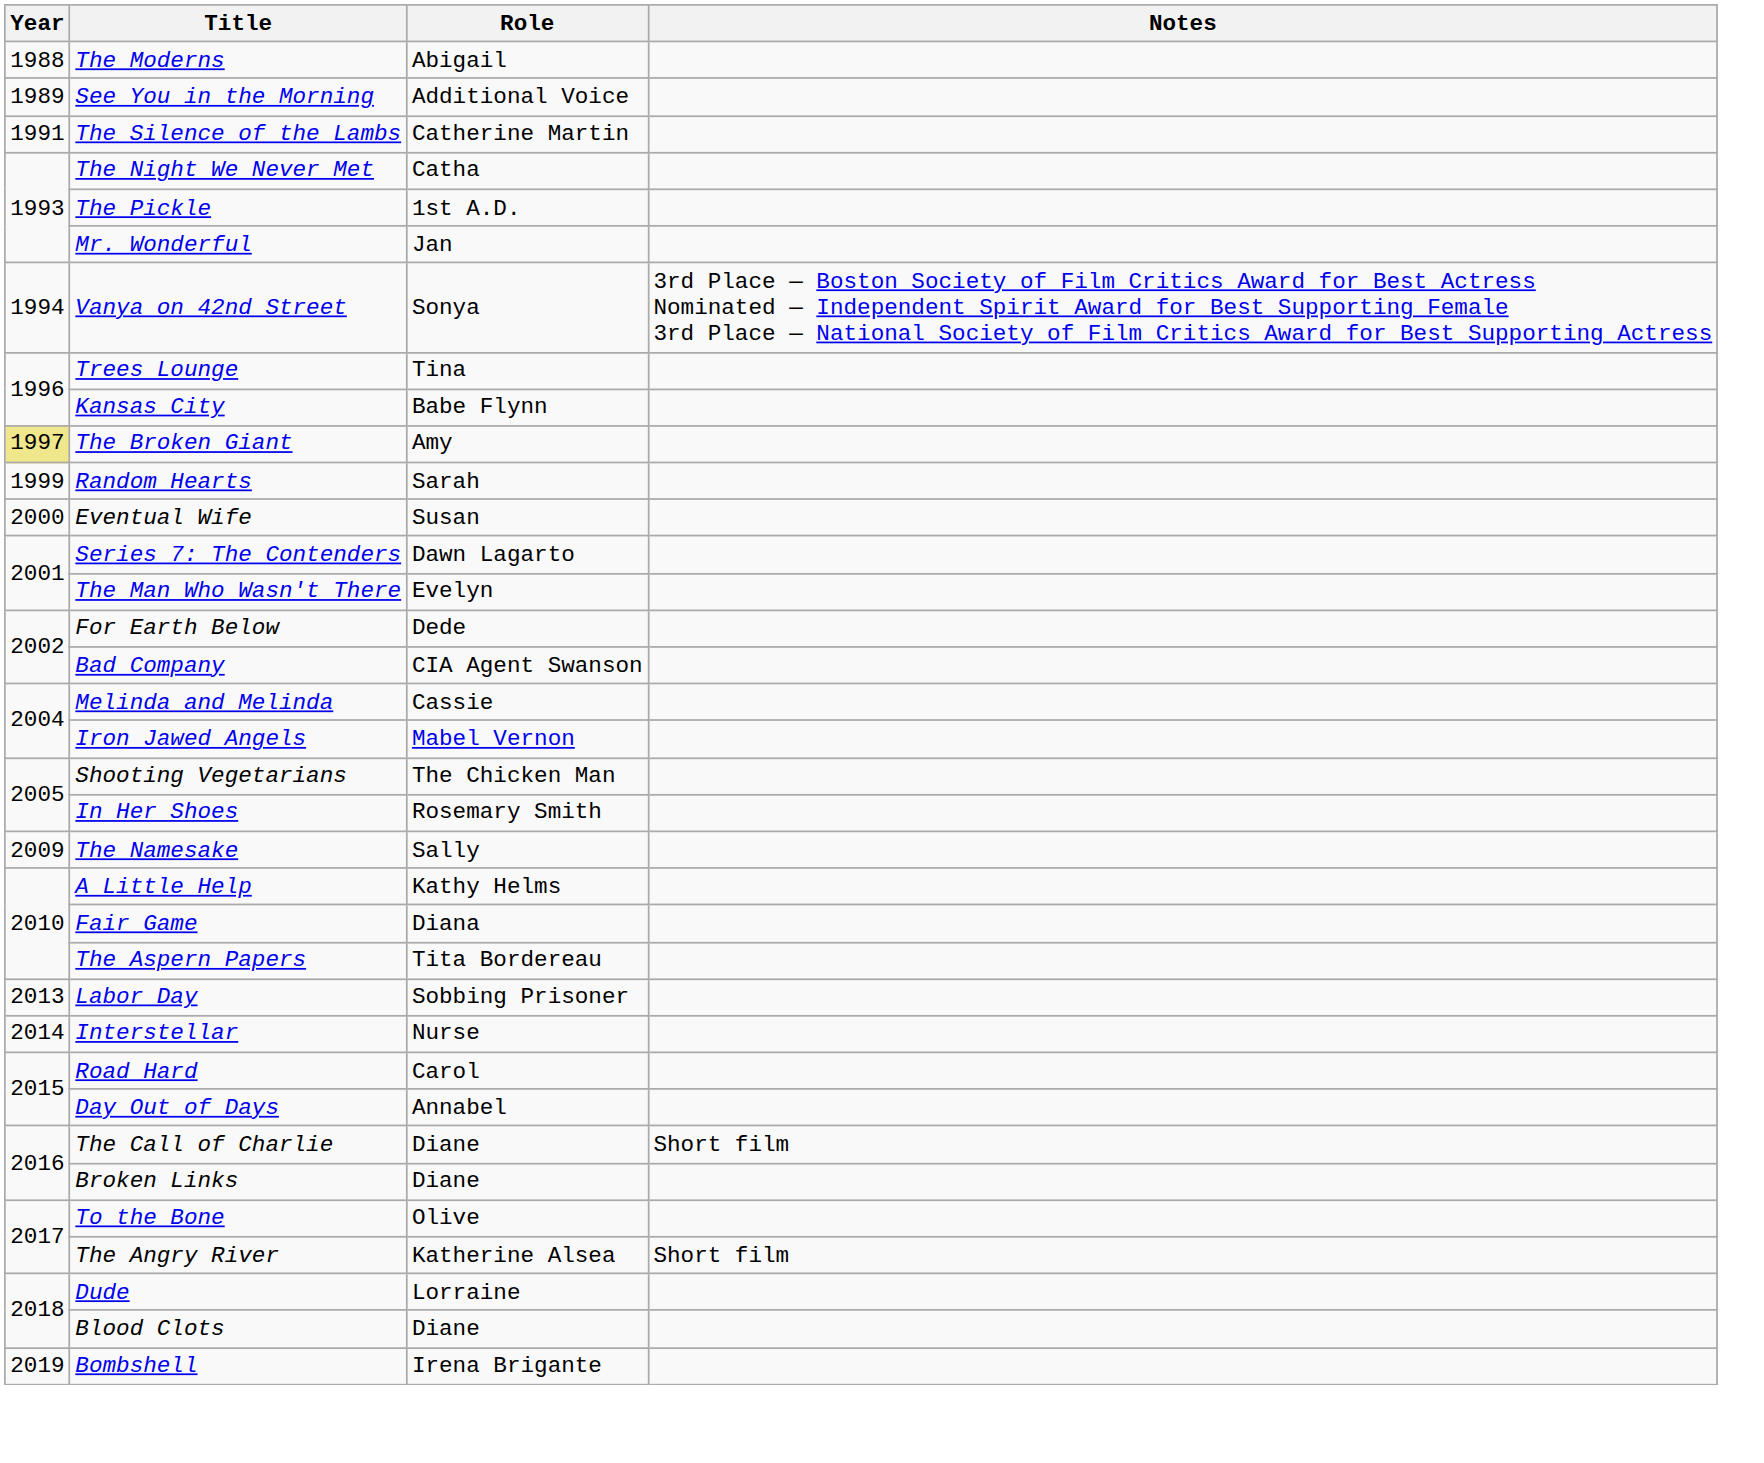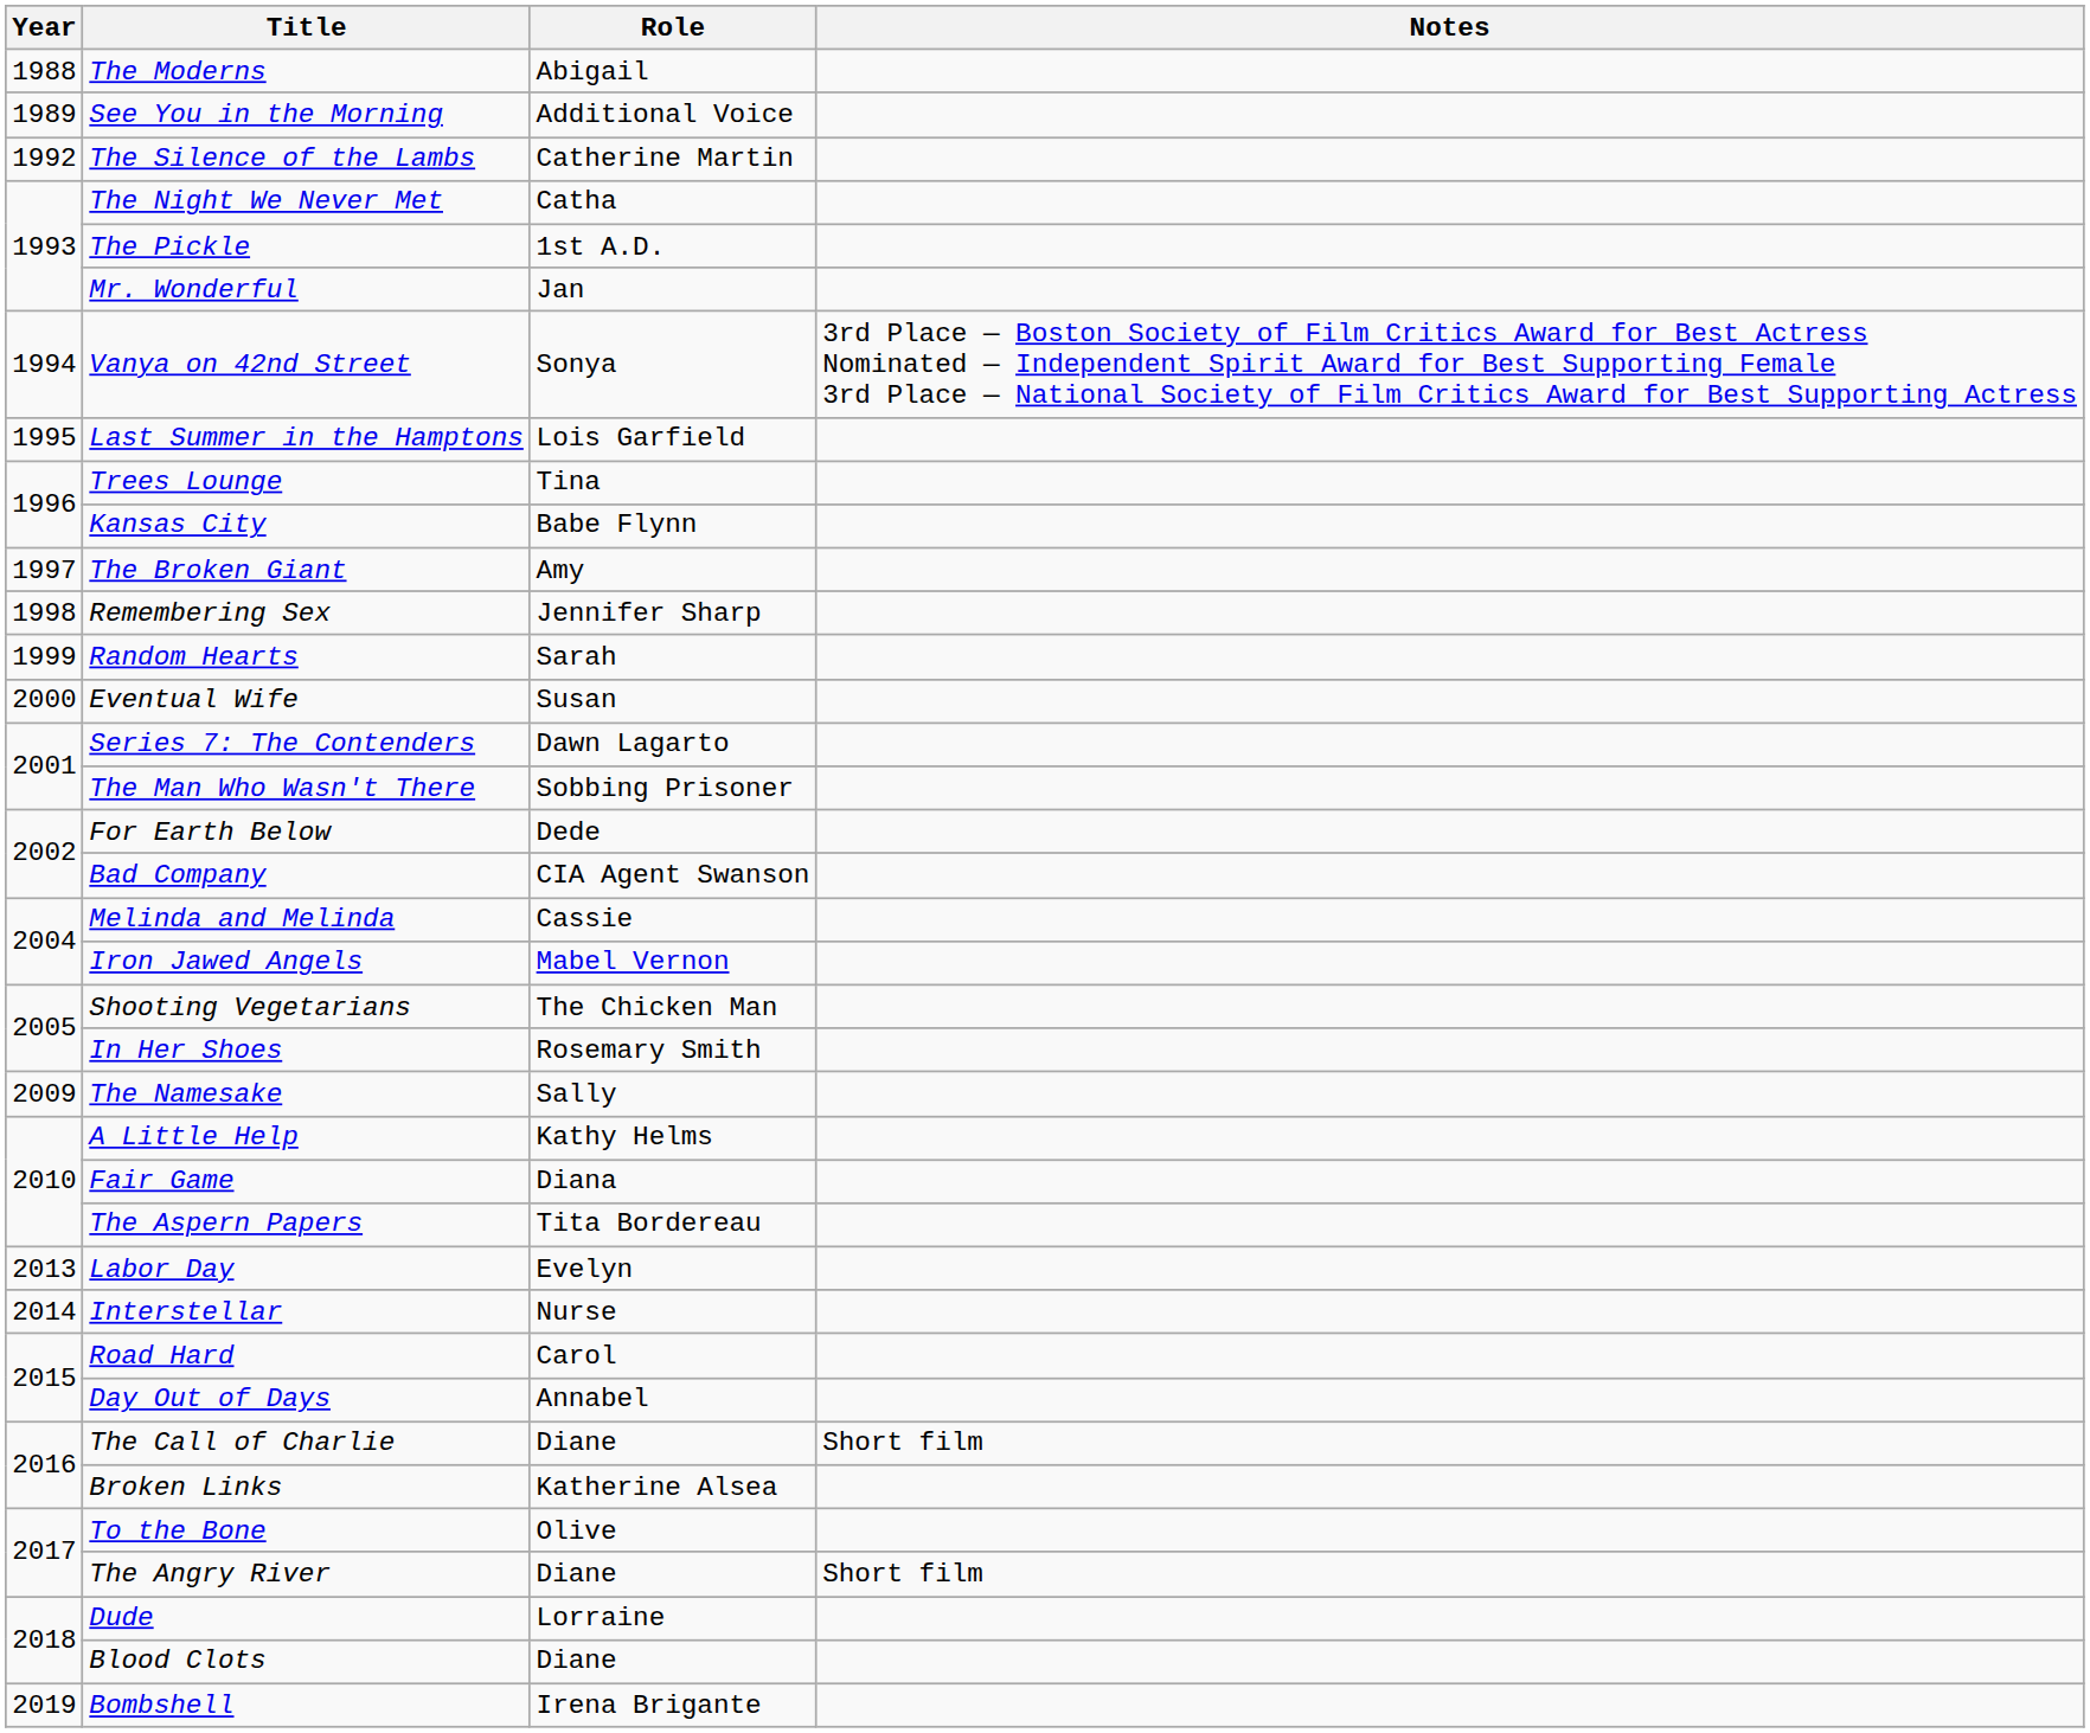 <table class="wikitable sortable">
 <tr>
 <th>Year</th>
 <th>Title</th>
 <th>Role</th>
 <th class="unsortable">Notes</th>
 </tr>
 <tr>
 <td>1988</td>
 <td><em><a href='#'>The Moderns</a></em></td>
 <td>Abigail</td>
 <td></td>
 </tr>
 <tr>
 <td>1989</td>
 <td><a href='#'><em>See You in the Morning</em></a></td>
 <td>Additional Voice</td>
 <td></td>
 </tr>
 <tr>
-<td>1991</td>
+<td>1992</td>
 <td><em><a href='#'>The Silence of the Lambs</a></em></td>
 <td>Catherine Martin</td>
 <td></td>
 </tr>
 <tr>
 <td rowspan="3">1993</td>
 <td><em><a href='#'>The Night We Never Met</a></em></td>
 <td>Catha</td>
 <td></td>
 </tr>
 <tr>
 <td><em><a href='#'>The Pickle</a></em></td>
 <td>1st A.D.</td>
 <td></td>
 </tr>
 <tr>
 <td><em><a href='#'>Mr. Wonderful</a></em></td>
 <td>Jan</td>
 <td></td>
 </tr>
 <tr>
 <td>1994</td>
 <td><em><a href='#'>Vanya on 42nd Street</a></em></td>
 <td>Sonya</td>
 <td>3rd Place — <a href='#'>Boston Society of Film Critics Award for Best Actress</a><br>Nominated — <a href='#'>Independent Spirit Award for Best Supporting Female</a><br>3rd Place — <a href='#'>National Society of Film Critics Award for Best Supporting Actress</a></td>
 </tr>
 <tr>
+<td>1995</td>
+<td><em><a href='#'>Last Summer in the Hamptons</a></em></td>
+<td>Lois Garfield</td>
+<td></td>
+</tr>
+<tr>
 <td rowspan="2">1996</td>
 <td><em><a href='#'>Trees Lounge</a></em></td>
 <td>Tina</td>
 <td></td>
 </tr>
 <tr>
 <td><em><a href='#'>Kansas City</a></em></td>
 <td>Babe Flynn</td>
 <td></td>
 </tr>
 <tr>
-<td style="background: khaki;">1997</td>
+<td>1997</td>
 <td><em><a href='#'>The Broken Giant</a></em></td>
 <td>Amy</td>
+<td></td>
+</tr>
+<tr>
+<td>1998</td>
+<td><em>Remembering Sex</em></td>
+<td>Jennifer Sharp</td>
 <td></td>
 </tr>
 <tr>
 <td>1999</td>
 <td><em><a href='#'>Random Hearts</a></em></td>
 <td>Sarah</td>
 <td></td>
 </tr>
 <tr>
 <td>2000</td>
 <td><em>Eventual Wife</em></td>
 <td>Susan</td>
 <td></td>
 </tr>
 <tr>
 <td rowspan="2">2001</td>
 <td><em><a href='#'>Series 7: The Contenders</a></em></td>
 <td>Dawn Lagarto</td>
 <td></td>
 </tr>
 <tr>
 <td><em><a href='#'>The Man Who Wasn't There</a></em></td>
-<td>Evelyn</td>
+<td>Sobbing Prisoner</td>
 <td></td>
 </tr>
 <tr>
 <td rowspan="2">2002</td>
 <td><em>For Earth Below</em></td>
 <td>Dede</td>
 <td></td>
 </tr>
 <tr>
 <td><em><a href='#'>Bad Company</a></em></td>
 <td>CIA Agent Swanson</td>
 <td></td>
 </tr>
 <tr>
 <td rowspan="2">2004</td>
 <td><em><a href='#'>Melinda and Melinda</a></em></td>
 <td>Cassie</td>
 <td></td>
 </tr>
 <tr>
 <td><em><a href='#'>Iron Jawed Angels</a></em></td>
 <td><a href='#'>Mabel Vernon</a></td>
 <td></td>
 </tr>
 <tr>
 <td rowspan="2">2005</td>
 <td><em>Shooting Vegetarians</em></td>
 <td>The Chicken Man</td>
 <td></td>
 </tr>
 <tr>
 <td><em><a href='#'>In Her Shoes</a></em></td>
 <td>Rosemary Smith</td>
 <td></td>
 </tr>
 <tr>
 <td>2009</td>
 <td><em><a href='#'>The Namesake</a></em></td>
 <td>Sally</td>
 <td></td>
 </tr>
 <tr>
 <td rowspan="3">2010</td>
 <td><em><a href='#'>A Little Help</a></em></td>
 <td>Kathy Helms</td>
 <td></td>
 </tr>
 <tr>
 <td><em><a href='#'>Fair Game</a></em></td>
 <td>Diana</td>
 <td></td>
 </tr>
 <tr>
 <td><em><a href='#'>The Aspern Papers</a></em></td>
 <td>Tita Bordereau</td>
 <td></td>
 </tr>
 <tr>
 <td>2013</td>
 <td><em><a href='#'>Labor Day</a></em></td>
-<td>Sobbing Prisoner</td>
+<td>Evelyn</td>
 <td></td>
 </tr>
 <tr>
 <td>2014</td>
 <td><em><a href='#'>Interstellar</a></em></td>
 <td>Nurse</td>
 <td></td>
 </tr>
 <tr>
 <td rowspan="2">2015</td>
 <td><em><a href='#'>Road Hard</a></em></td>
 <td>Carol</td>
 <td></td>
 </tr>
 <tr>
 <td><em><a href='#'>Day Out of Days</a></em></td>
 <td>Annabel</td>
 <td></td>
 </tr>
 <tr>
 <td rowspan="2">2016</td>
 <td><em>The Call of Charlie </em></td>
 <td>Diane</td>
 <td>Short film</td>
 </tr>
 <tr>
 <td><em>Broken Links </em></td>
-<td>Diane</td>
+<td>Katherine Alsea</td>
 <td></td>
 </tr>
 <tr>
 <td rowspan="2">2017</td>
 <td><em><a href='#'>To the Bone</a></em></td>
 <td>Olive</td>
 <td></td>
 </tr>
 <tr>
 <td><em>The Angry River</em></td>
-<td>Katherine Alsea</td>
+<td>Diane</td>
 <td>Short film</td>
 </tr>
 <tr>
 <td rowspan="2">2018</td>
 <td><em><a href='#'>Dude</a></em></td>
 <td>Lorraine</td>
 <td></td>
 </tr>
 <tr>
 <td><em>Blood Clots </em></td>
 <td>Diane</td>
 <td></td>
 </tr>
 <tr>
 <td>2019</td>
 <td><em><a href='#'>Bombshell</a></em></td>
 <td>Irena Brigante</td>
 <td></td>
 </tr>
 </table>
